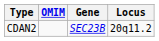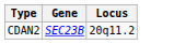 <table class="wikitable">
 <tr>
 <th>Type</th>
-<th><a href='#'>OMIM</a></th>
 <th>Gene</th>
 <th>Locus</th>
 </tr>
 <tr>
 <td>CDAN2</td>
-<td></td>
 <td><em><a href='#'>SEC23B</a></em></td>
 <td>20q11.2</td>
 </tr>
 </table>
